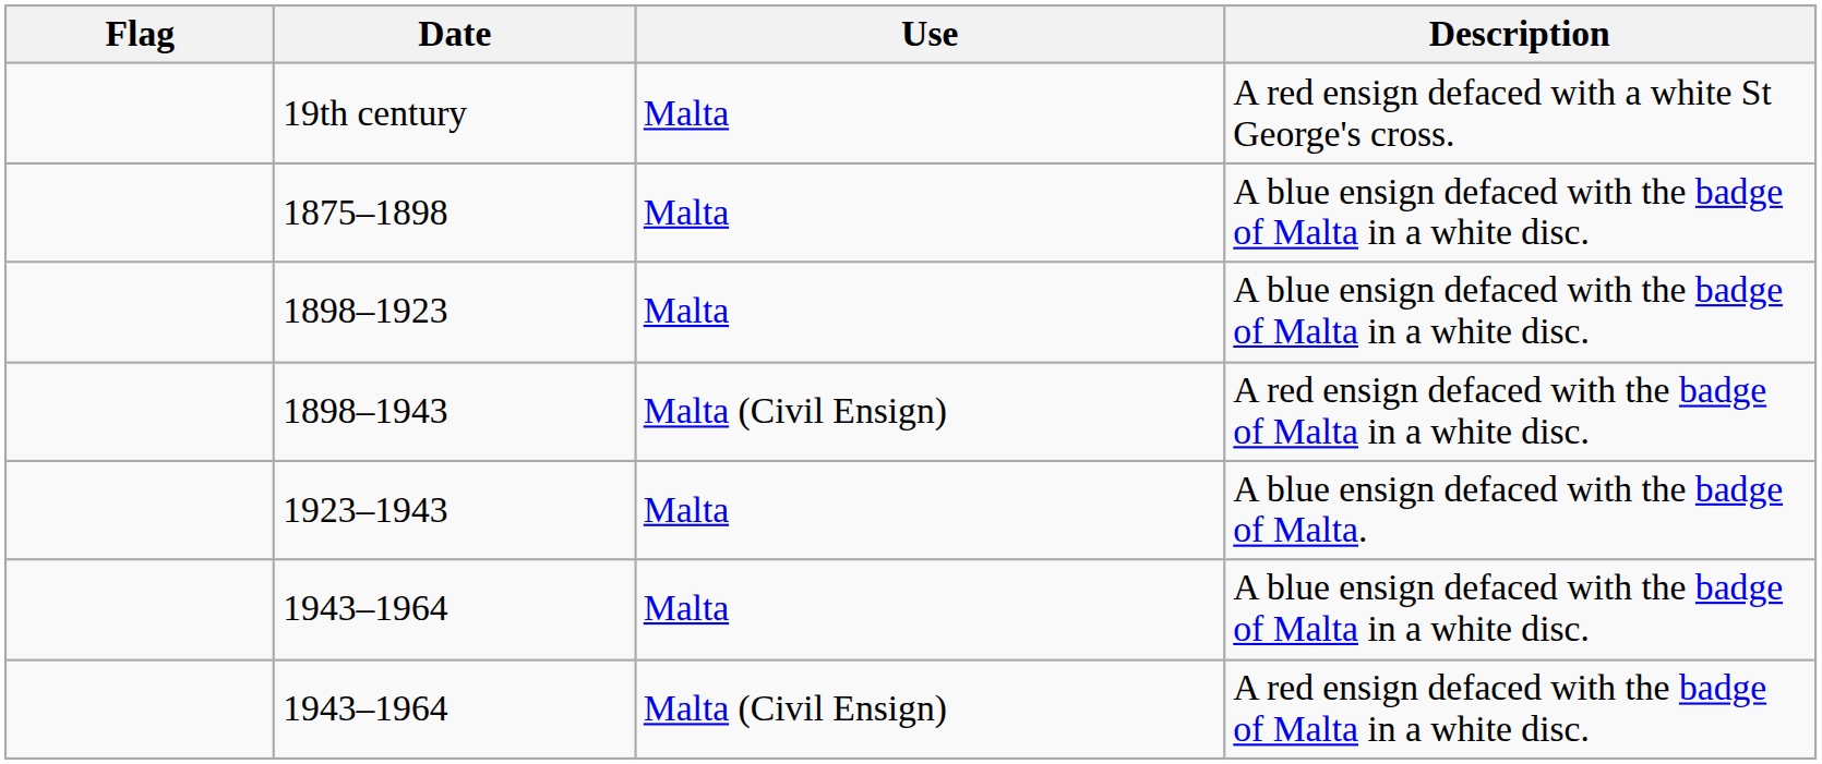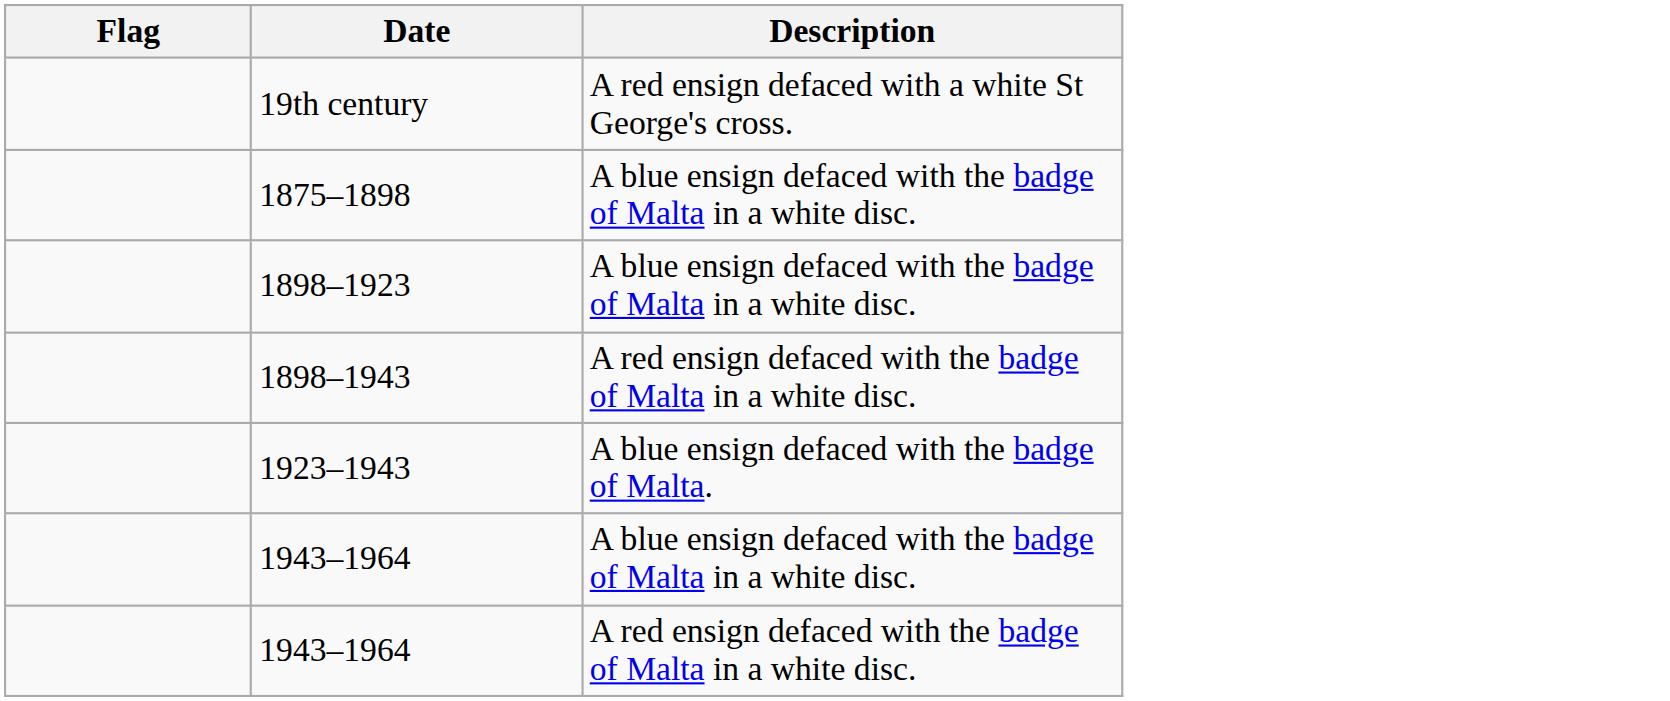 <table class="wikitable">
 <tr style="background:#efefef;">
 <th style="width:110px;">Flag</th>
 <th style="width:150px;">Date</th>
-<th style="width:250px;">Use</th>
 <th style="width:250px;">Description</th>
 </tr>
 <tr>
 <td></td>
 <td>19th century</td>
-<td><a href='#'>Malta</a></td>
 <td>A red ensign defaced with a white St George's cross.</td>
 </tr>
 <tr>
 <td></td>
 <td>1875–1898</td>
-<td><a href='#'>Malta</a></td>
 <td>A blue ensign defaced with the <a href='#'>badge of Malta</a> in a white disc.</td>
 </tr>
 <tr>
 <td></td>
 <td>1898–1923</td>
-<td><a href='#'>Malta</a></td>
 <td>A blue ensign defaced with the <a href='#'>badge of Malta</a> in a white disc.</td>
 </tr>
 <tr>
 <td></td>
 <td>1898–1943</td>
-<td><a href='#'>Malta</a> (Civil Ensign)</td>
 <td>A red ensign defaced with the <a href='#'>badge of Malta</a> in a white disc.</td>
 </tr>
 <tr>
 <td></td>
 <td>1923–1943</td>
-<td><a href='#'>Malta</a></td>
 <td>A blue ensign defaced with the <a href='#'>badge of Malta</a>.</td>
 </tr>
 <tr>
 <td></td>
 <td>1943–1964</td>
-<td><a href='#'>Malta</a></td>
 <td>A blue ensign defaced with the <a href='#'>badge of Malta</a> in a white disc.</td>
 </tr>
 <tr>
 <td></td>
 <td>1943–1964</td>
-<td><a href='#'>Malta</a> (Civil Ensign)</td>
 <td>A red ensign defaced with the <a href='#'>badge of Malta</a> in a white disc.</td>
 </tr>
 </table>
